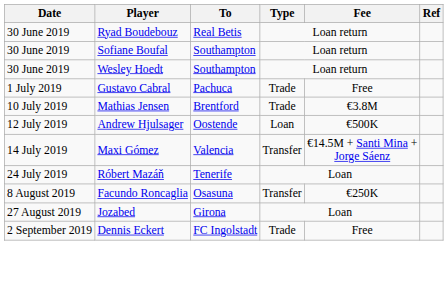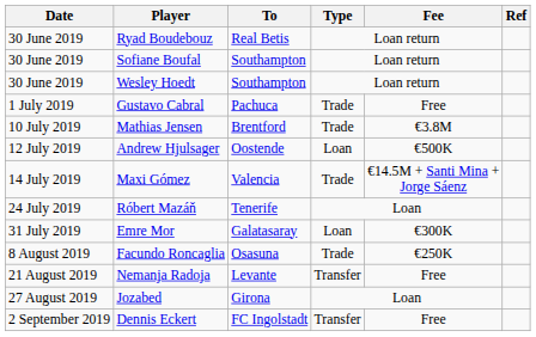 <table class="wikitable">
 <tr>
 <th>Date</th>
 <th>Player</th>
 <th>To</th>
 <th>Type</th>
 <th>Fee</th>
 <th>Ref</th>
 </tr>
 <tr>
 <td>30 June 2019</td>
 <td> <a href='#'>Ryad Boudebouz</a></td>
 <td><a href='#'>Real Betis</a></td>
 <td style="text-align:center;" colspan="2">Loan return</td>
 <td align=center></td>
 </tr>
 <tr>
 <td>30 June 2019</td>
 <td> <a href='#'>Sofiane Boufal</a></td>
 <td> <a href='#'>Southampton</a></td>
 <td style="text-align:center;" colspan="2">Loan return</td>
 <td align=center></td>
 </tr>
 <tr>
 <td>30 June 2019</td>
 <td> <a href='#'>Wesley Hoedt</a></td>
 <td> <a href='#'>Southampton</a></td>
 <td style="text-align:center;" colspan="2">Loan return</td>
 <td align=center></td>
 </tr>
 <tr>
 <td>1 July 2019</td>
 <td> <a href='#'>Gustavo Cabral</a></td>
 <td> <a href='#'>Pachuca</a></td>
 <td align=center>Trade</td>
 <td align=center>Free</td>
 <td align=center></td>
 </tr>
 <tr>
 <td>10 July 2019</td>
 <td> <a href='#'>Mathias Jensen</a></td>
 <td> <a href='#'>Brentford</a></td>
 <td align=center>Trade</td>
 <td align=center>€3.8M</td>
 <td align=center></td>
 </tr>
 <tr>
 <td>12 July 2019</td>
 <td> <a href='#'>Andrew Hjulsager</a></td>
 <td> <a href='#'>Oostende</a></td>
 <td align=center>Loan</td>
 <td align=center>€500K</td>
 <td align=center></td>
 </tr>
 <tr>
 <td>14 July 2019</td>
 <td> <a href='#'>Maxi Gómez</a></td>
 <td><a href='#'>Valencia</a></td>
-<td align=center>Transfer</td>
+<td align=center>Trade</td>
 <td align=center>€14.5M + <a href='#'>Santi Mina</a> +<br><a href='#'>Jorge Sáenz</a></td>
 <td align=center></td>
 </tr>
 <tr>
 <td>24 July 2019</td>
 <td> <a href='#'>Róbert Mazáň</a></td>
 <td><a href='#'>Tenerife</a></td>
 <td style="text-align:center;" colspan="2">Loan</td>
 <td align=center></td>
 </tr>
 <tr>
+<td>31 July 2019</td>
+<td> <a href='#'>Emre Mor</a></td>
+<td> <a href='#'>Galatasaray</a></td>
+<td align=center>Loan</td>
+<td align=center>€300K</td>
+<td align=center></td>
+</tr>
+<tr>
 <td>8 August 2019</td>
 <td> <a href='#'>Facundo Roncaglia</a></td>
 <td><a href='#'>Osasuna</a></td>
+<td align=center>Trade</td>
+<td align=center>€250K</td>
+<td align=center></td>
+</tr>
+<tr>
+<td>21 August 2019</td>
+<td> <a href='#'>Nemanja Radoja</a></td>
+<td><a href='#'>Levante</a></td>
 <td align=center>Transfer</td>
-<td align=center>€250K</td>
+<td align=center>Free</td>
 <td align=center></td>
 </tr>
 <tr>
 <td>27 August 2019</td>
 <td> <a href='#'>Jozabed</a></td>
 <td><a href='#'>Girona</a></td>
 <td style="text-align:center;" colspan="2">Loan</td>
 <td align=center></td>
 </tr>
 <tr>
 <td>2 September 2019</td>
 <td> <a href='#'>Dennis Eckert</a></td>
 <td> <a href='#'>FC Ingolstadt</a></td>
-<td align=center>Trade</td>
+<td align=center>Transfer</td>
 <td align=center>Free</td>
 <td align=center></td>
 </tr>
 </table>
